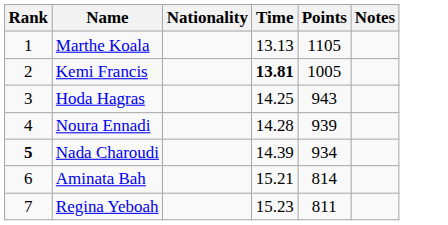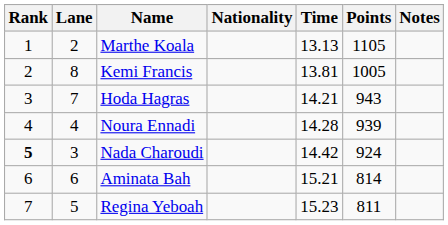 <table class="wikitable sortable" style="text-align:center">
 <tr>
 <th>Rank</th>
+<th>Lane</th>
 <th>Name</th>
 <th>Nationality</th>
 <th>Time</th>
 <th>Points</th>
 <th>Notes</th>
 </tr>
 <tr>
 <td>1</td>
+<td>2</td>
 <td align="left"><a href='#'>Marthe Koala</a></td>
 <td align=left></td>
 <td>13.13</td>
 <td>1105</td>
 <td></td>
 </tr>
 <tr>
 <td>2</td>
+<td>8</td>
 <td align="left"><a href='#'>Kemi Francis</a></td>
 <td align=left></td>
-<td><strong>13.81</strong></td>
+<td>13.81</td>
 <td>1005</td>
 <td></td>
 </tr>
 <tr>
 <td>3</td>
+<td>7</td>
 <td align="left"><a href='#'>Hoda Hagras</a></td>
 <td align=left></td>
-<td>14.25</td>
+<td>14.21</td>
 <td>943</td>
 <td></td>
 </tr>
 <tr>
+<td>4</td>
 <td>4</td>
 <td align="left"><a href='#'>Noura Ennadi</a></td>
 <td align=left></td>
 <td>14.28</td>
 <td>939</td>
 <td></td>
 </tr>
 <tr>
 <td><strong>5</strong></td>
+<td>3</td>
 <td align="left"><a href='#'>Nada Charoudi</a></td>
 <td align=left></td>
-<td>14.39</td>
-<td>934</td>
+<td>14.42</td>
+<td>924</td>
 <td></td>
 </tr>
 <tr>
+<td>6</td>
 <td>6</td>
 <td align="left"><a href='#'>Aminata Bah</a></td>
 <td align=left></td>
 <td>15.21</td>
 <td>814</td>
 <td></td>
 </tr>
 <tr>
 <td>7</td>
+<td>5</td>
 <td align="left"><a href='#'>Regina Yeboah</a></td>
 <td align=left></td>
 <td>15.23</td>
 <td>811</td>
 <td></td>
 </tr>
 </table>
